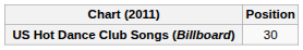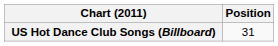 <table class="wikitable sortable plainrowheaders" style="text-align:center;" border="1">
 <tr>
 <th scope="col" style="width:18.5em;">Chart (2011)</th>
 <th scope="col">Position</th>
 </tr>
 <tr>
 <th scope="row">US Hot Dance Club Songs (<em>Billboard</em>)</th>
-<td>30</td>
+<td>31</td>
 </tr>
 </table>
